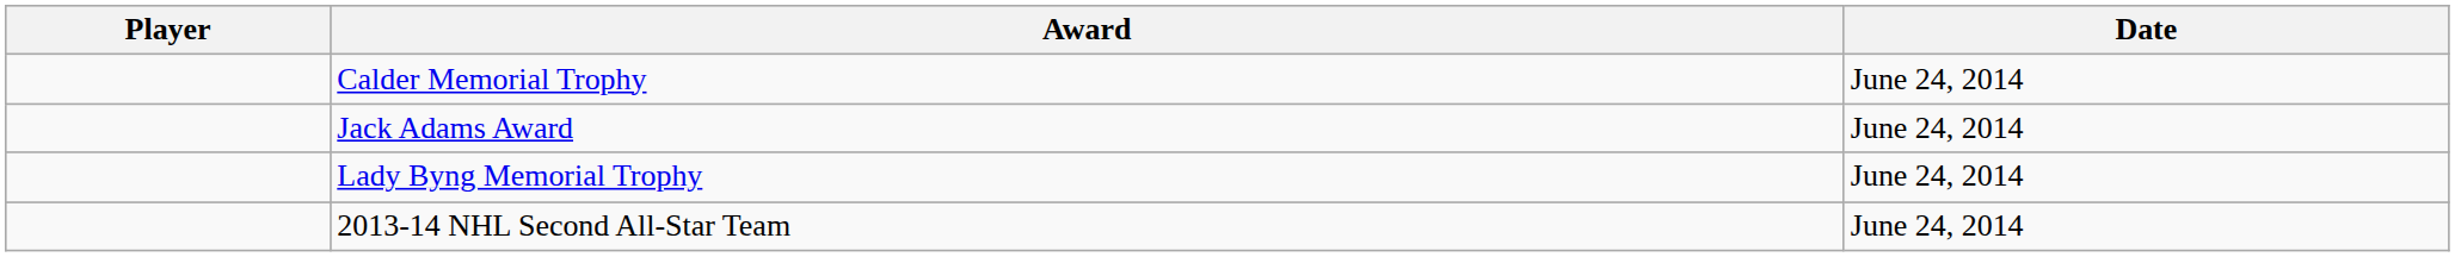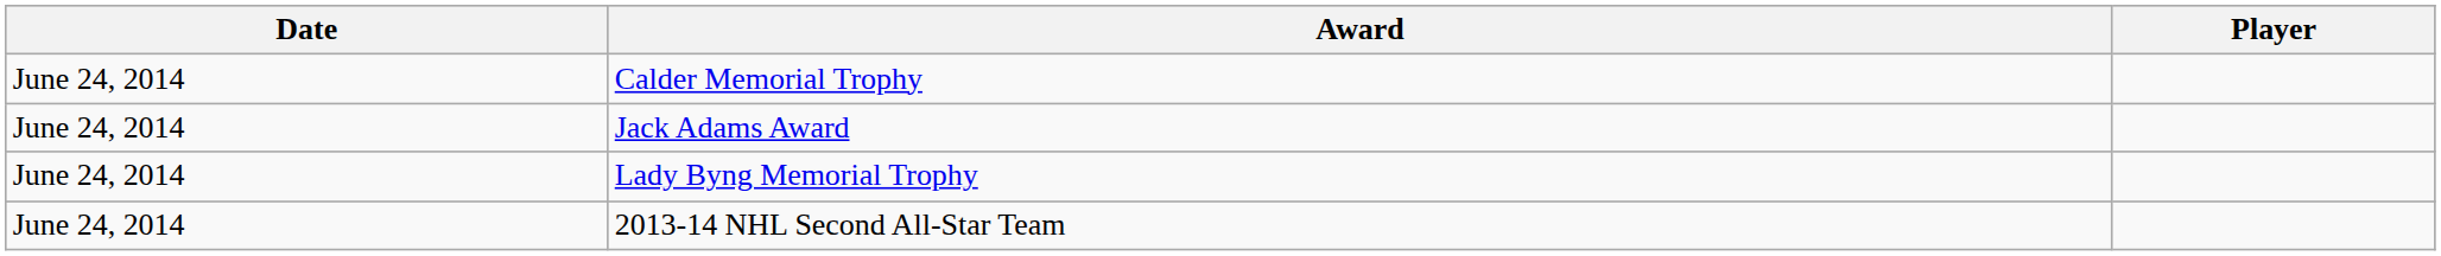 <table class="wikitable sortable" style="width:100%;">
 <tr align=center>
+<th>Date</th>
+<th>Award</th>
 <th>Player</th>
-<th>Award</th>
-<th>Date</th>
 </tr>
 <tr>
+<td>June 24, 2014</td>
+<td><a href='#'>Calder Memorial Trophy</a></td>
 <td></td>
-<td><a href='#'>Calder Memorial Trophy</a></td>
-<td>June 24, 2014</td>
 </tr>
 <tr>
+<td>June 24, 2014</td>
+<td><a href='#'>Jack Adams Award</a></td>
 <td></td>
-<td><a href='#'>Jack Adams Award</a></td>
-<td>June 24, 2014</td>
 </tr>
 <tr>
+<td>June 24, 2014</td>
+<td><a href='#'>Lady Byng Memorial Trophy</a></td>
 <td></td>
-<td><a href='#'>Lady Byng Memorial Trophy</a></td>
-<td>June 24, 2014</td>
 </tr>
 <tr>
+<td>June 24, 2014</td>
+<td>2013-14 NHL Second All-Star Team</td>
 <td></td>
-<td>2013-14 NHL Second All-Star Team</td>
-<td>June 24, 2014</td>
 </tr>
 </table>
